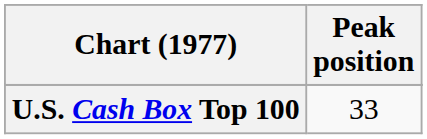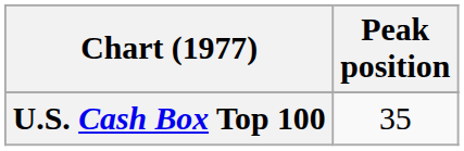 <table class="wikitable sortable plainrowheaders" style="text-align:center">
 <tr>
 <th>Chart (1977)</th>
 <th>Peak<br>position</th>
 </tr>
 <tr>
 </tr>
 <tr>
 </tr>
 <tr>
 <th scope="row">U.S. <em><a href='#'>Cash Box</a></em> Top 100</th>
-<td align="center">33</td>
+<td align="center">35</td>
 </tr>
 </table>
